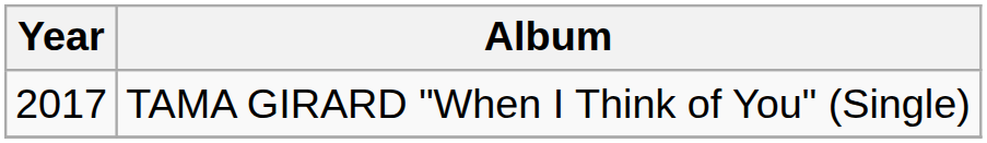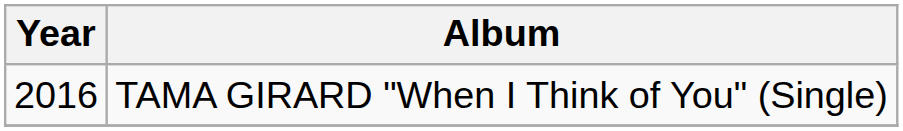 <table class="wikitable">
 <tr>
 <th align'"center">Year</th>
 <th align="center">Album</th>
 </tr>
 <tr>
-<td align="center">2017</td>
+<td align="center">2016</td>
 <td align="left">TAMA GIRARD "When I Think of You" (Single)<em></td>
 </tr>
 <tr>
 </tr>
 </table>
